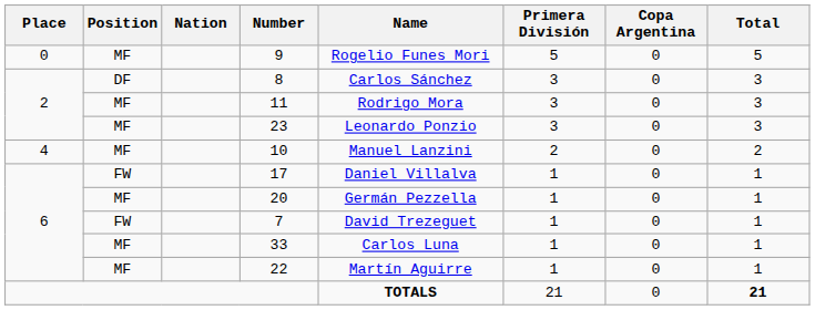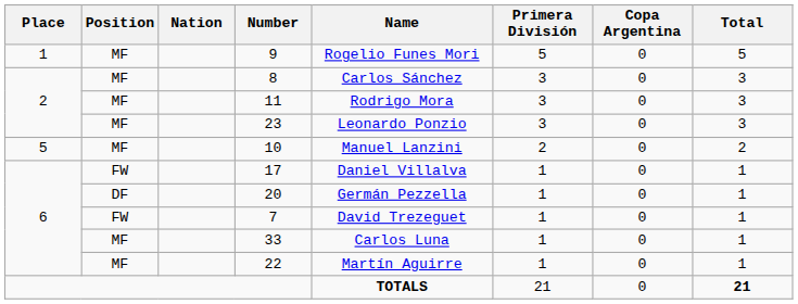 <table class="wikitable" style="font-size: 95%; text-align: center;">
 <tr>
 <th width=60>Place</th>
 <th width=60>Position</th>
 <th width=60>Nation</th>
 <th width=60>Number</th>
 <th width=150>Name</th>
 <th width=80>Primera División</th>
 <th width=80>Copa Argentina</th>
 <th width=80>Total</th>
 </tr>
 <tr>
-<td>0</td>
+<td>1</td>
 <td>MF</td>
 <td></td>
 <td>9</td>
 <td><a href='#'>Rogelio Funes Mori</a></td>
 <td>5</td>
 <td>0</td>
 <td>5</td>
 </tr>
 <tr>
 <td rowspan="3">2</td>
-<td>DF</td>
+<td>MF</td>
 <td></td>
 <td>8</td>
 <td><a href='#'>Carlos Sánchez</a></td>
 <td>3</td>
 <td>0</td>
 <td>3</td>
 </tr>
 <tr>
 <td>MF</td>
 <td></td>
 <td>11</td>
 <td><a href='#'>Rodrigo Mora</a></td>
 <td>3</td>
 <td>0</td>
 <td>3</td>
 </tr>
 <tr>
 <td>MF</td>
 <td></td>
 <td>23</td>
 <td><a href='#'>Leonardo Ponzio</a></td>
 <td>3</td>
 <td>0</td>
 <td>3</td>
 </tr>
 <tr>
-<td>4</td>
+<td>5</td>
 <td>MF</td>
 <td></td>
 <td>10</td>
 <td><a href='#'>Manuel Lanzini</a></td>
 <td>2</td>
 <td>0</td>
 <td>2</td>
 </tr>
 <tr>
 <td rowspan="5">6</td>
 <td>FW</td>
 <td></td>
 <td>17</td>
 <td><a href='#'>Daniel Villalva</a></td>
 <td>1</td>
 <td>0</td>
 <td>1</td>
 </tr>
 <tr>
-<td>MF</td>
+<td>DF</td>
 <td></td>
 <td>20</td>
 <td><a href='#'>Germán Pezzella</a></td>
 <td>1</td>
 <td>0</td>
 <td>1</td>
 </tr>
 <tr>
 <td>FW</td>
 <td></td>
 <td>7</td>
 <td><a href='#'>David Trezeguet</a></td>
 <td>1</td>
 <td>0</td>
 <td>1</td>
 </tr>
 <tr>
 <td>MF</td>
 <td></td>
 <td>33</td>
 <td><a href='#'>Carlos Luna</a></td>
 <td>1</td>
 <td>0</td>
 <td>1</td>
 </tr>
 <tr>
 <td>MF</td>
 <td></td>
 <td>22</td>
 <td><a href='#'>Martín Aguirre</a></td>
 <td>1</td>
 <td>0</td>
 <td>1</td>
 </tr>
 <tr>
 <td colspan="4"></td>
 <td><strong>TOTALS</strong></td>
 <td>21</td>
 <td>0</td>
 <td><strong>21</strong></td>
 </tr>
 </table>
